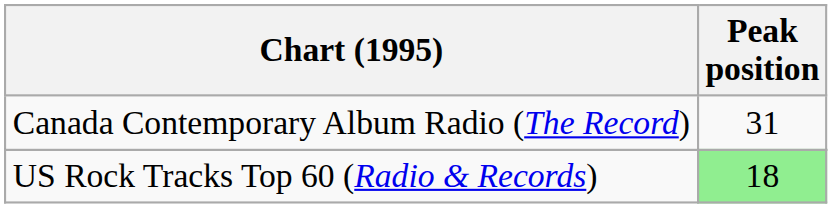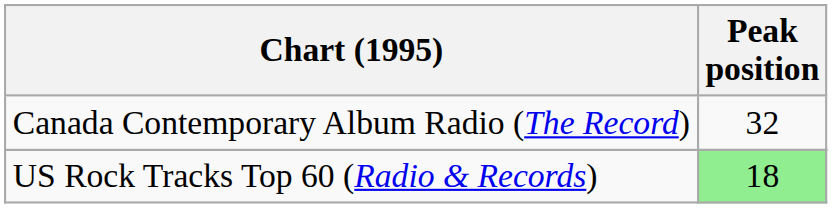 <table class="wikitable sortable" border="1">
 <tr>
 <th>Chart (1995)</th>
 <th>Peak<br>position</th>
 </tr>
 <tr>
 <td>Canada Contemporary Album Radio (<em><a href='#'>The Record</a></em>)</td>
-<td align="center">31</td>
+<td align="center">32</td>
 </tr>
 <tr>
 </tr>
 <tr>
 </tr>
 <tr>
 <td>US Rock Tracks Top 60 (<em><a href='#'>Radio & Records</a></em>)</td>
 <td align="center" style="background: lightgreen;">18</td>
 </tr>
 </table>
